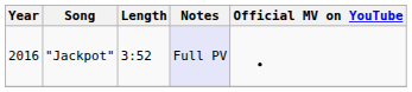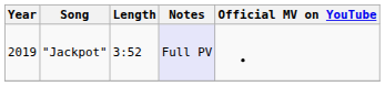 <table class="wikitable">
 <tr>
 <th>Year</th>
 <th>Song</th>
 <th>Length</th>
 <th>Notes</th>
 <th>Official MV on <a href='#'>YouTube</a></th>
 </tr>
 <tr>
-<td rowspan="1">2016</td>
+<td rowspan="1">2019</td>
 <td>"Jackpot"</td>
 <td>3:52</td>
 <td style="background: lavender;">Full PV</td>
 <td><br><ul><li></li></ul></td>
 </tr>
 <tr>
 </tr>
 </table>
